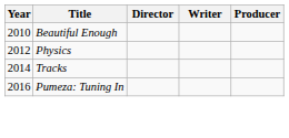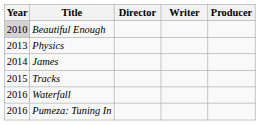 <table class="wikitable">
 <tr>
 <th>Year</th>
 <th>Title</th>
 <th width=65>Director</th>
 <th width=65>Writer</th>
 <th width=65>Producer</th>
 </tr>
 <tr>
-<td>2010</td>
+<td style="background: lightgrey;">2010</td>
 <td><em>Beautiful Enough</em></td>
 <td></td>
 <td></td>
 <td></td>
 </tr>
 <tr>
-<td>2012</td>
+<td>2013</td>
 <td><em>Physics</em></td>
 <td></td>
 <td></td>
 <td></td>
 </tr>
 <tr>
 <td>2014</td>
+<td><em>James</em></td>
+<td></td>
+<td></td>
+<td></td>
+</tr>
+<tr>
+<td>2015</td>
 <td><em>Tracks</em></td>
+<td></td>
+<td></td>
+<td></td>
+</tr>
+<tr>
+<td>2016</td>
+<td><em>Waterfall</em></td>
 <td></td>
 <td></td>
 <td></td>
 </tr>
 <tr>
 <td>2016</td>
 <td><em>Pumeza: Tuning In</em></td>
 <td></td>
 <td></td>
 <td></td>
 </tr>
 </table>
